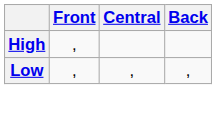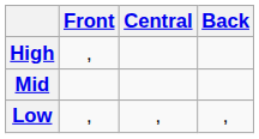 <table class="wikitable" style="text-align: center;">
 <tr>
 <th></th>
 <th><a href='#'>Front</a></th>
 <th><a href='#'>Central</a></th>
 <th><a href='#'>Back</a></th>
 </tr>
 <tr>
 <th><a href='#'>High</a></th>
 <td>, </td>
 <td></td>
 <td></td>
 </tr>
 <tr>
+<th><a href='#'>Mid</a></th>
+<td></td>
+<td></td>
+<td></td>
+</tr>
+<tr>
 <th><a href='#'>Low</a></th>
 <td>, </td>
 <td>, </td>
 <td>, </td>
 </tr>
 </table>
